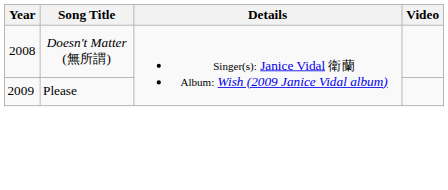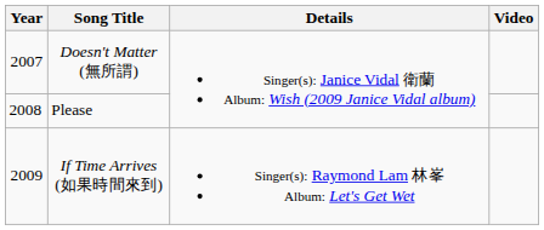 <table class="wikitable" width=60%>
 <tr>
 <th>Year</th>
 <th>Song Title</th>
 <th>Details</th>
 <th>Video</th>
 </tr>
 <tr align=center>
-<td>2008</td>
+<td>2007</td>
 <td><em>Doesn't Matter</em><br>(無所謂)</td>
 <td rowspan="2"><br><ul><li><small>Singer(s):</small> <a href='#'>Janice Vidal</a> 衛蘭</li><li><small>Album:</small> <em><a href='#'>Wish (2009 Janice Vidal album)</a></em></li></ul></td>
 <td></td>
 </tr>
 <tr>
-<td>2009</td>
+<td>2008</td>
 <td>Please</td>
 <td></td>
 </tr>
+<tr align=center>
+<td>2009</td>
+<td><em>If Time Arrives</em><br>(如果時間來到)</td>
+<td><br><ul><li><small>Singer(s):</small> <a href='#'>Raymond Lam</a> 林峯</li><li><small>Album:</small> <em><a href='#'>Let's Get Wet</a></em></li></ul></td>
+<td></td>
+</tr>
 </table>
